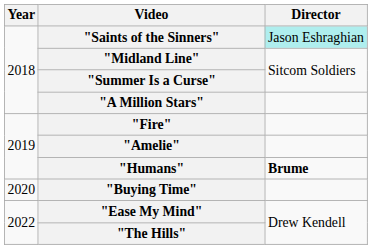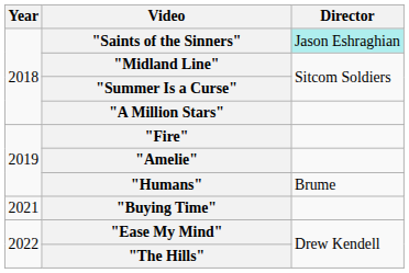 <table class="wikitable plainrowheaders">
 <tr>
 <th>Year</th>
 <th style="width:16em;">Video</th>
 <th>Director</th>
 </tr>
 <tr>
 <td rowspan="4">2018</td>
 <th scope="row">"Saints of the Sinners"</th>
 <td style="background: paleturquoise;">Jason Eshraghian</td>
 </tr>
 <tr>
 <th scope="row">"Midland Line"</th>
 <td rowspan="2">Sitcom Soldiers</td>
 </tr>
 <tr>
 <th scope="row">"Summer Is a Curse"</th>
 </tr>
 <tr>
 <th scope="row">"A Million Stars"</th>
 <td></td>
 </tr>
 <tr>
 <td rowspan="3">2019</td>
 <th scope="row">"Fire"</th>
 <td></td>
 </tr>
 <tr>
 <th scope="row">"Amelie"</th>
 <td></td>
 </tr>
 <tr>
 <th scope="row">"Humans"</th>
-<td><strong>Brume</strong></td>
+<td>Brume</td>
 </tr>
 <tr>
-<td>2020</td>
+<td>2021</td>
 <th scope="row">"Buying Time"</th>
 <td></td>
 </tr>
 <tr>
 <td rowspan="2">2022</td>
 <th scope="row">"Ease My Mind"</th>
 <td rowspan="2">Drew Kendell</td>
 </tr>
 <tr>
 <th scope="row">"The Hills"</th>
 </tr>
 </table>
